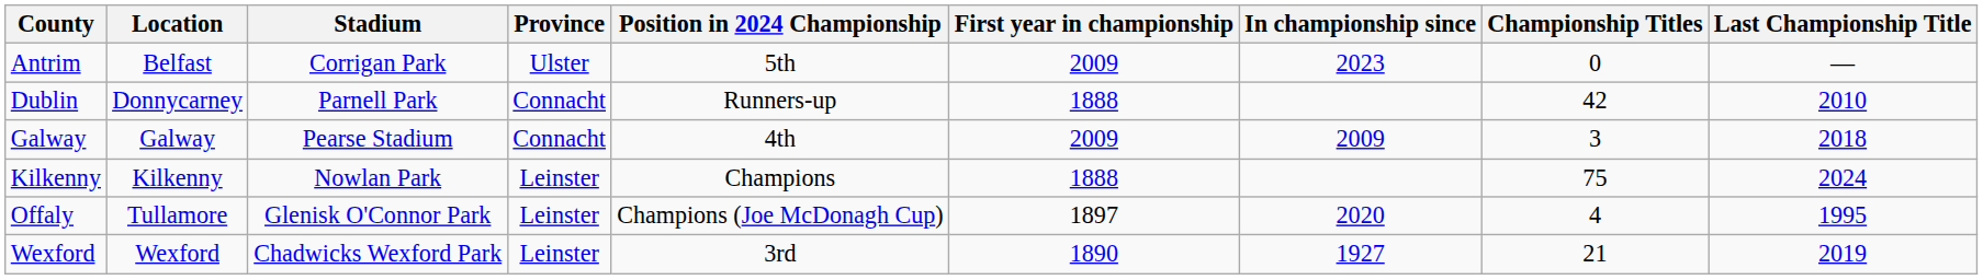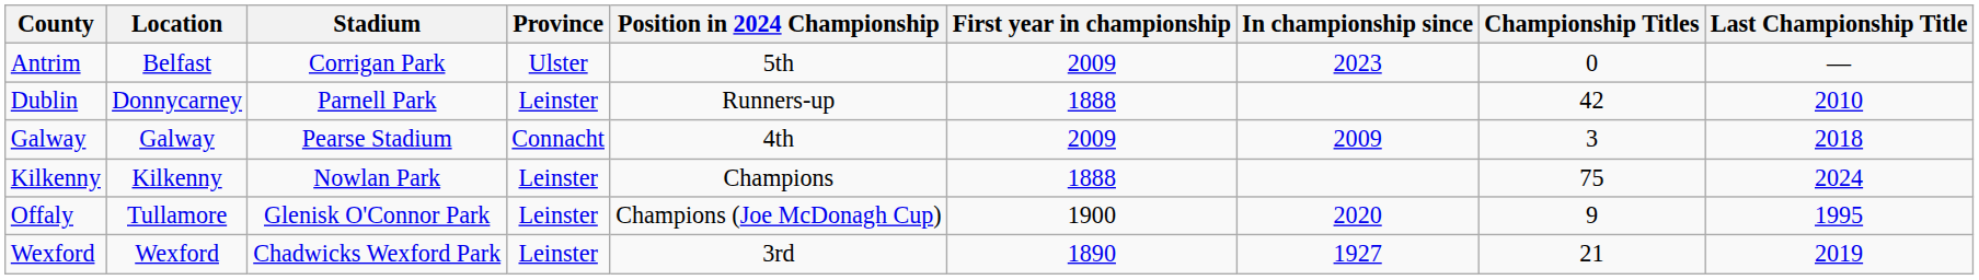 <table class="wikitable sortable" style="text-align:center">
 <tr>
 <th>County</th>
 <th>Location</th>
 <th>Stadium</th>
 <th>Province</th>
 <th>Position in <a href='#'>2024</a> Championship</th>
 <th>First year in championship</th>
 <th>In championship since</th>
 <th>Championship Titles</th>
 <th>Last Championship Title</th>
 </tr>
 <tr>
 <td style="text-align:left"> <a href='#'>Antrim</a></td>
 <td><a href='#'>Belfast</a></td>
 <td><a href='#'>Corrigan Park</a></td>
 <td><a href='#'>Ulster</a></td>
 <td>5th</td>
 <td><a href='#'>2009</a></td>
 <td><a href='#'>2023</a></td>
 <td>0</td>
 <td>—</td>
 </tr>
 <tr>
 <td style="text-align:left"> <a href='#'>Dublin</a></td>
 <td><a href='#'>Donnycarney</a></td>
 <td><a href='#'>Parnell Park</a></td>
-<td><a href='#'>Connacht</a></td>
+<td><a href='#'>Leinster</a></td>
 <td>Runners-up</td>
 <td><a href='#'>1888</a></td>
 <td></td>
 <td>42</td>
 <td><a href='#'>2010</a></td>
 </tr>
 <tr>
 <td style="text-align:left"> <a href='#'>Galway</a></td>
 <td><a href='#'>Galway</a></td>
 <td><a href='#'>Pearse Stadium</a></td>
 <td><a href='#'>Connacht</a></td>
 <td>4th</td>
 <td><a href='#'>2009</a></td>
 <td><a href='#'>2009</a></td>
 <td>3</td>
 <td><a href='#'>2018</a></td>
 </tr>
 <tr>
 <td style="text-align:left"> <a href='#'>Kilkenny</a></td>
 <td><a href='#'>Kilkenny</a></td>
 <td><a href='#'>Nowlan Park</a></td>
 <td><a href='#'>Leinster</a></td>
 <td>Champions</td>
 <td><a href='#'>1888</a></td>
 <td></td>
 <td>75</td>
 <td><a href='#'>2024</a></td>
 </tr>
 <tr>
 <td style="text-align:left"> <a href='#'>Offaly</a></td>
 <td><a href='#'>Tullamore</a></td>
 <td><a href='#'>Glenisk O'Connor Park</a></td>
 <td><a href='#'>Leinster</a></td>
 <td>Champions (<a href='#'>Joe McDonagh Cup</a>)</td>
-<td>1897</td>
+<td>1900</td>
 <td><a href='#'>2020</a></td>
-<td>4</td>
+<td>9</td>
 <td><a href='#'>1995</a></td>
 </tr>
 <tr>
 <td style="text-align:left"> <a href='#'>Wexford</a></td>
 <td><a href='#'>Wexford</a></td>
 <td><a href='#'>Chadwicks Wexford Park</a></td>
 <td><a href='#'>Leinster</a></td>
 <td>3rd</td>
 <td><a href='#'>1890</a></td>
 <td><a href='#'>1927</a></td>
 <td>21</td>
 <td><a href='#'>2019</a></td>
 </tr>
 </table>
